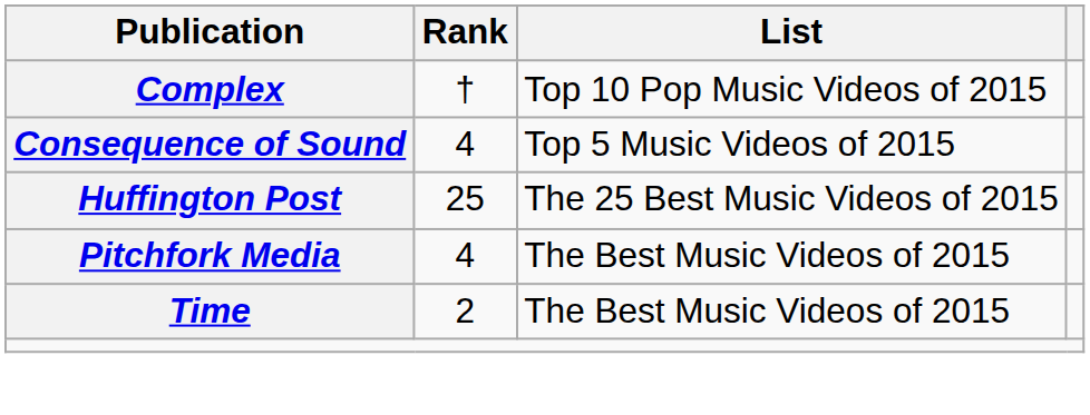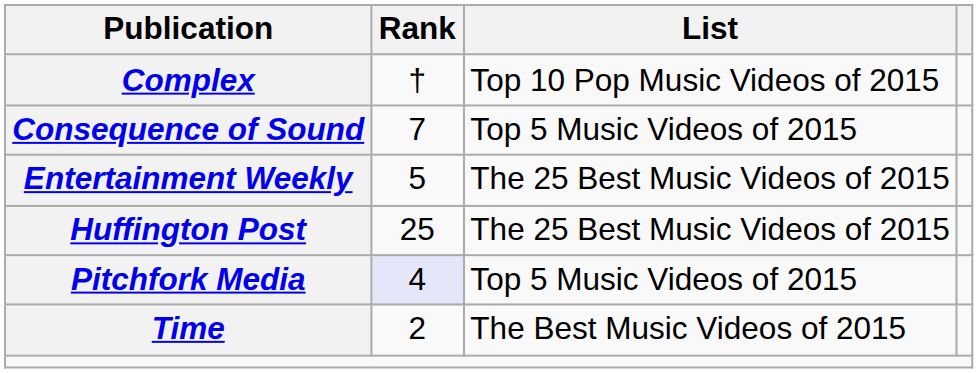 <table class="wikitable plainrowheaders sortable">
 <tr>
 <th>Publication</th>
 <th>Rank</th>
 <th>List</th>
 <th scope=col class="unsortable"></th>
 </tr>
 <tr>
 <th scope="row"><em><a href='#'>Complex</a></em></th>
 <td align="center">†</td>
 <td>Top 10 Pop Music Videos of 2015</td>
 <td></td>
 </tr>
 <tr>
 <th scope="row"><em><a href='#'>Consequence of Sound</a></em></th>
-<td align="center">4</td>
+<td align="center">7</td>
 <td>Top 5 Music Videos of 2015</td>
+<td></td>
+</tr>
+<tr>
+<th scope="row"><em><a href='#'>Entertainment Weekly</a></em></th>
+<td align="center">5</td>
+<td>The 25 Best Music Videos of 2015</td>
 <td></td>
 </tr>
 <tr>
 <th scope="row"><em><a href='#'>Huffington Post</a></em></th>
 <td align="center">25</td>
 <td>The 25 Best Music Videos of 2015</td>
 <td></td>
 </tr>
 <tr>
 <th scope="row"><em><a href='#'>Pitchfork Media</a></em></th>
-<td align="center">4</td>
-<td>The Best Music Videos of 2015</td>
+<td align="center" style="background: lavender;">4</td>
+<td>Top 5 Music Videos of 2015</td>
 <td></td>
 </tr>
 <tr>
 <th scope="row"><em><a href='#'>Time</a></em></th>
 <td align="center">2</td>
 <td>The Best Music Videos of 2015</td>
 <td></td>
 </tr>
 <tr>
 <td colspan="4" style="font-size:80%"></td>
 </tr>
 </table>
